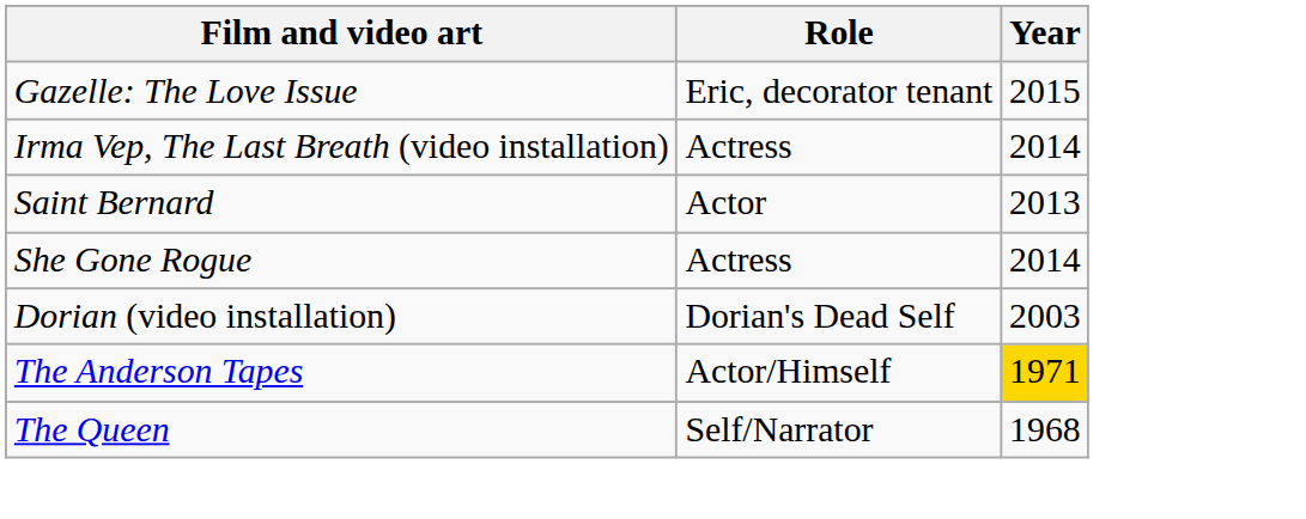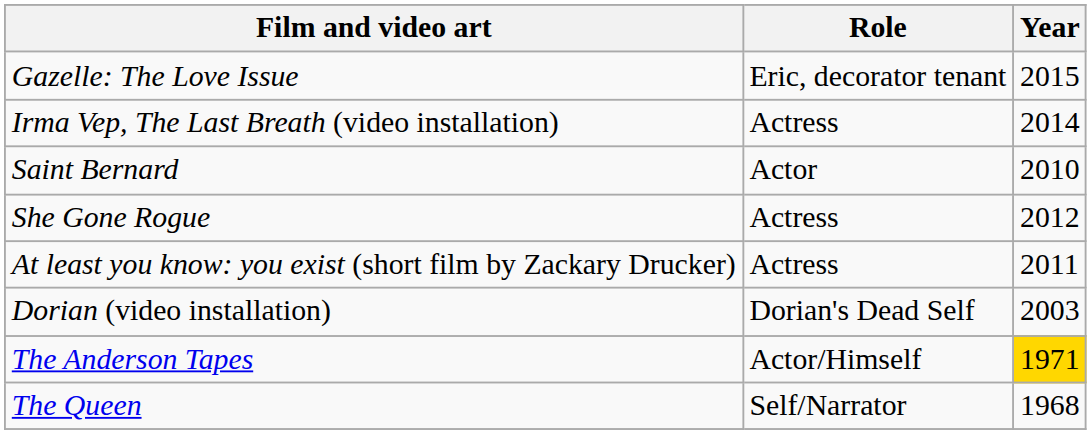 <table class="wikitable">
 <tr>
 <th>Film and video art</th>
 <th>Role</th>
 <th>Year</th>
 </tr>
 <tr>
 <td><em>Gazelle: The Love Issue</em></td>
 <td>Eric, decorator tenant</td>
 <td>2015 </td>
 </tr>
 <tr>
 <td><em>Irma Vep, The Last Breath</em> (video installation)</td>
 <td>Actress</td>
 <td>2014 </td>
 </tr>
 <tr>
 <td><em>Saint Bernard</em></td>
 <td>Actor</td>
-<td>2013 </td>
+<td>2010 </td>
 </tr>
 <tr>
 <td><em>She Gone Rogue</em></td>
 <td>Actress</td>
-<td>2014 </td>
+<td>2012 </td>
+</tr>
+<tr>
+<td><em>At least you know: you exist</em> (short film by Zackary Drucker)</td>
+<td>Actress</td>
+<td>2011 </td>
 </tr>
 <tr>
 <td><em>Dorian</em> (video installation)</td>
 <td>Dorian's Dead Self</td>
 <td>2003</td>
 </tr>
 <tr>
 <td><em><a href='#'>The Anderson Tapes</a></em></td>
 <td>Actor/Himself</td>
 <td style="background: gold;">1971 </td>
 </tr>
 <tr>
 <td><em><a href='#'>The Queen</a></em></td>
 <td>Self/Narrator</td>
 <td>1968 </td>
 </tr>
 </table>
